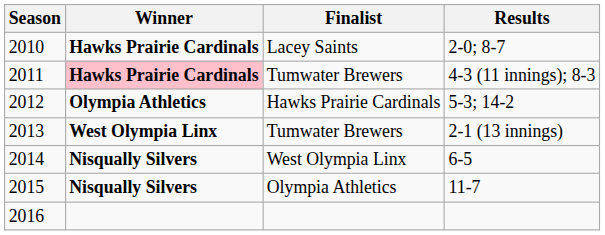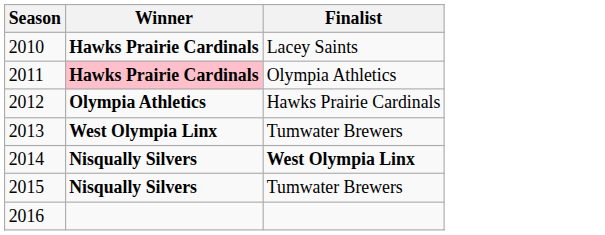 <table class="wikitable">
 <tr>
 <th>Season</th>
 <th>Winner</th>
 <th>Finalist</th>
-<th>Results</th>
 </tr>
 <tr>
 <td>2010</td>
 <td><strong>Hawks Prairie Cardinals</strong></td>
 <td>Lacey Saints</td>
-<td>2-0; 8-7</td>
 </tr>
 <tr>
 <td>2011</td>
 <td style="background: pink;"><strong>Hawks Prairie Cardinals</strong></td>
-<td>Tumwater Brewers</td>
-<td>4-3 (11 innings); 8-3</td>
+<td>Olympia Athletics</td>
 </tr>
 <tr>
 <td>2012</td>
 <td><strong>Olympia Athletics</strong></td>
 <td>Hawks Prairie Cardinals</td>
-<td>5-3; 14-2</td>
 </tr>
 <tr>
 <td>2013</td>
 <td><strong>West Olympia Linx</strong></td>
 <td>Tumwater Brewers</td>
-<td>2-1 (13 innings)</td>
 </tr>
 <tr>
 <td>2014</td>
 <td><strong>Nisqually Silvers</strong></td>
-<td>West Olympia Linx</td>
-<td>6-5</td>
+<td><strong>West Olympia Linx</strong></td>
 </tr>
 <tr>
 <td>2015</td>
 <td><strong>Nisqually Silvers</strong></td>
-<td>Olympia Athletics</td>
-<td>11-7</td>
+<td>Tumwater Brewers</td>
 </tr>
 <tr>
 <td>2016</td>
 <td></td>
 <td></td>
-<td></td>
 </tr>
 </table>
